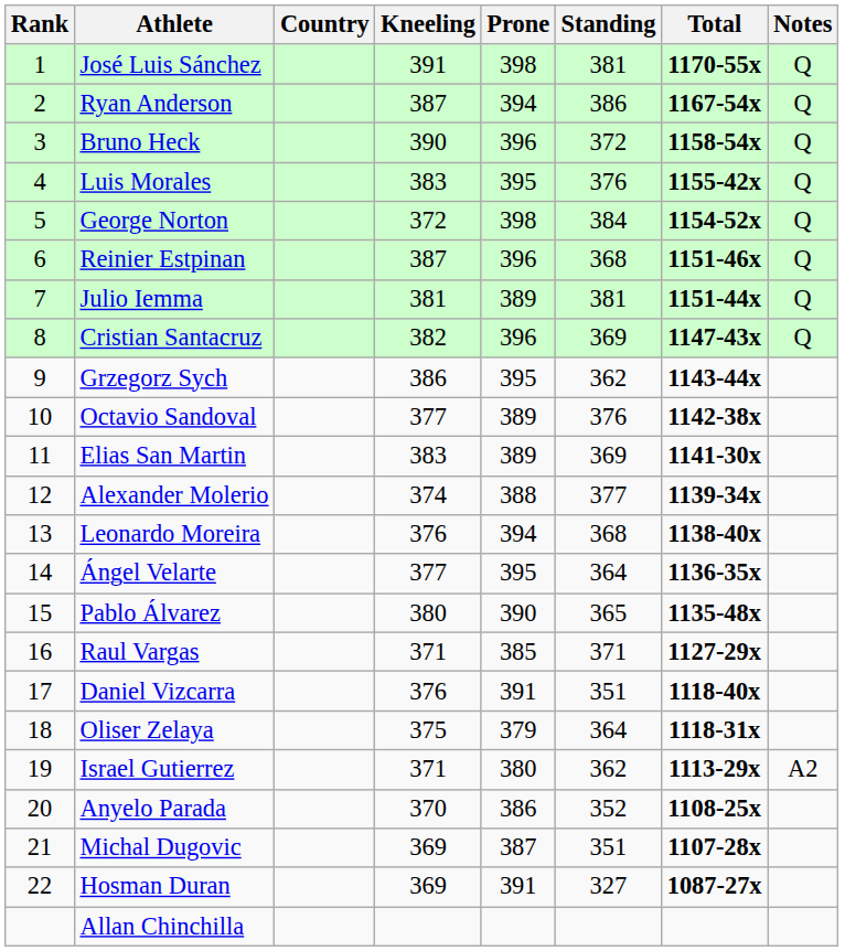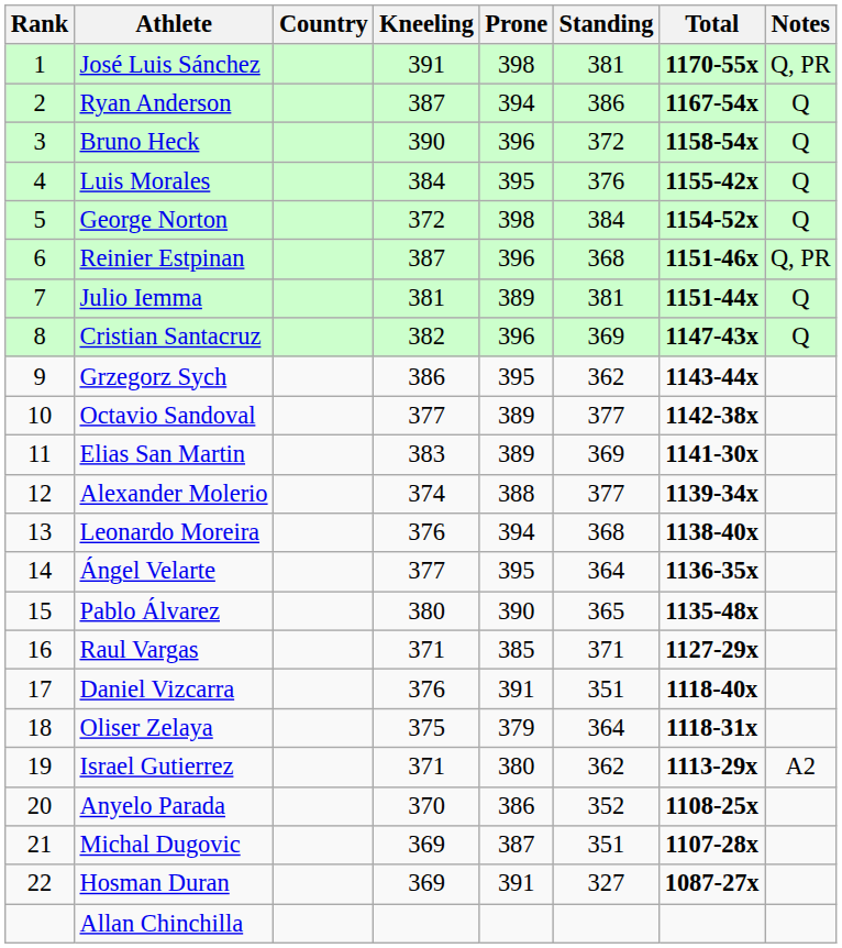 <table class="wikitable sortable" style="text-align:center">
 <tr>
 <th>Rank</th>
 <th>Athlete</th>
 <th>Country</th>
 <th>Kneeling</th>
 <th>Prone</th>
 <th>Standing</th>
 <th>Total</th>
 <th>Notes</th>
 </tr>
 <tr bgcolor=#ccffcc>
 <td>1</td>
 <td align=left><a href='#'>José Luis Sánchez</a></td>
 <td align=left></td>
 <td>391</td>
 <td>398</td>
 <td>381</td>
 <td><strong>1170-55x</strong></td>
-<td>Q</td>
+<td>Q, PR</td>
 </tr>
 <tr bgcolor=#ccffcc>
 <td>2</td>
 <td align=left><a href='#'>Ryan Anderson</a></td>
 <td align=left></td>
 <td>387</td>
 <td>394</td>
 <td>386</td>
 <td><strong>1167-54x</strong></td>
 <td>Q</td>
 </tr>
 <tr bgcolor=#ccffcc>
 <td>3</td>
 <td align=left><a href='#'>Bruno Heck</a></td>
 <td align=left></td>
 <td>390</td>
 <td>396</td>
 <td>372</td>
 <td><strong>1158-54x</strong></td>
 <td>Q</td>
 </tr>
 <tr bgcolor=#ccffcc>
 <td>4</td>
 <td align=left><a href='#'>Luis Morales</a></td>
 <td align=left></td>
-<td>383</td>
+<td>384</td>
 <td>395</td>
 <td>376</td>
 <td><strong>1155-42x</strong></td>
 <td>Q</td>
 </tr>
 <tr bgcolor=#ccffcc>
 <td>5</td>
 <td align=left><a href='#'>George Norton</a></td>
 <td align=left></td>
 <td>372</td>
 <td>398</td>
 <td>384</td>
 <td><strong>1154-52x</strong></td>
 <td>Q</td>
 </tr>
 <tr bgcolor=#ccffcc>
 <td>6</td>
 <td align=left><a href='#'>Reinier Estpinan</a></td>
 <td align=left></td>
 <td>387</td>
 <td>396</td>
 <td>368</td>
 <td><strong>1151-46x</strong></td>
-<td>Q</td>
+<td>Q, PR</td>
 </tr>
 <tr bgcolor=#ccffcc>
 <td>7</td>
 <td align=left><a href='#'>Julio Iemma</a></td>
 <td align=left></td>
 <td>381</td>
 <td>389</td>
 <td>381</td>
 <td><strong>1151-44x</strong></td>
 <td>Q</td>
 </tr>
 <tr bgcolor=#ccffcc>
 <td>8</td>
 <td align=left><a href='#'>Cristian Santacruz</a></td>
 <td align=left></td>
 <td>382</td>
 <td>396</td>
 <td>369</td>
 <td><strong>1147-43x</strong></td>
 <td>Q</td>
 </tr>
 <tr>
 <td>9</td>
 <td align=left><a href='#'>Grzegorz Sych</a></td>
 <td align=left></td>
 <td>386</td>
 <td>395</td>
 <td>362</td>
 <td><strong>1143-44x</strong></td>
 <td></td>
 </tr>
 <tr>
 <td>10</td>
 <td align=left><a href='#'>Octavio Sandoval</a></td>
 <td align=left></td>
 <td>377</td>
 <td>389</td>
-<td>376</td>
+<td>377</td>
 <td><strong>1142-38x</strong></td>
 <td></td>
 </tr>
 <tr>
 <td>11</td>
 <td align=left><a href='#'>Elias San Martin</a></td>
 <td align=left></td>
 <td>383</td>
 <td>389</td>
 <td>369</td>
 <td><strong>1141-30x</strong></td>
 <td></td>
 </tr>
 <tr>
 <td>12</td>
 <td align=left><a href='#'>Alexander Molerio</a></td>
 <td align=left></td>
 <td>374</td>
 <td>388</td>
 <td>377</td>
 <td><strong>1139-34x</strong></td>
 <td></td>
 </tr>
 <tr>
 <td>13</td>
 <td align=left><a href='#'>Leonardo Moreira</a></td>
 <td align=left></td>
 <td>376</td>
 <td>394</td>
 <td>368</td>
 <td><strong>1138-40x</strong></td>
 <td></td>
 </tr>
 <tr>
 <td>14</td>
 <td align=left><a href='#'>Ángel Velarte</a></td>
 <td align=left></td>
 <td>377</td>
 <td>395</td>
 <td>364</td>
 <td><strong>1136-35x</strong></td>
 <td></td>
 </tr>
 <tr>
 <td>15</td>
 <td align=left><a href='#'>Pablo Álvarez</a></td>
 <td align=left></td>
 <td>380</td>
 <td>390</td>
 <td>365</td>
 <td><strong>1135-48x</strong></td>
 <td></td>
 </tr>
 <tr>
 <td>16</td>
 <td align=left><a href='#'>Raul Vargas</a></td>
 <td align=left></td>
 <td>371</td>
 <td>385</td>
 <td>371</td>
 <td><strong>1127-29x</strong></td>
 <td></td>
 </tr>
 <tr>
 <td>17</td>
 <td align=left><a href='#'>Daniel Vizcarra</a></td>
 <td align=left></td>
 <td>376</td>
 <td>391</td>
 <td>351</td>
 <td><strong>1118-40x</strong></td>
 <td></td>
 </tr>
 <tr>
 <td>18</td>
 <td align=left><a href='#'>Oliser Zelaya</a></td>
 <td align=left></td>
 <td>375</td>
 <td>379</td>
 <td>364</td>
 <td><strong>1118-31x</strong></td>
 <td></td>
 </tr>
 <tr>
 <td>19</td>
 <td align=left><a href='#'>Israel Gutierrez</a></td>
 <td align=left></td>
 <td>371</td>
 <td>380</td>
 <td>362</td>
 <td><strong>1113-29x</strong></td>
 <td>A2</td>
 </tr>
 <tr>
 <td>20</td>
 <td align=left><a href='#'>Anyelo Parada</a></td>
 <td align=left></td>
 <td>370</td>
 <td>386</td>
 <td>352</td>
 <td><strong>1108-25x</strong></td>
 <td></td>
 </tr>
 <tr>
 <td>21</td>
 <td align=left><a href='#'>Michal Dugovic</a></td>
 <td align=left></td>
 <td>369</td>
 <td>387</td>
 <td>351</td>
 <td><strong>1107-28x</strong></td>
 <td></td>
 </tr>
 <tr>
 <td>22</td>
 <td align=left><a href='#'>Hosman Duran</a></td>
 <td align=left></td>
 <td>369</td>
 <td>391</td>
 <td>327</td>
 <td><strong>1087-27x</strong></td>
 <td></td>
 </tr>
 <tr>
 <td></td>
 <td align=left><a href='#'>Allan Chinchilla</a></td>
 <td align=left></td>
 <td></td>
 <td></td>
 <td></td>
 <td><strong></strong></td>
 <td></td>
 </tr>
 </table>
